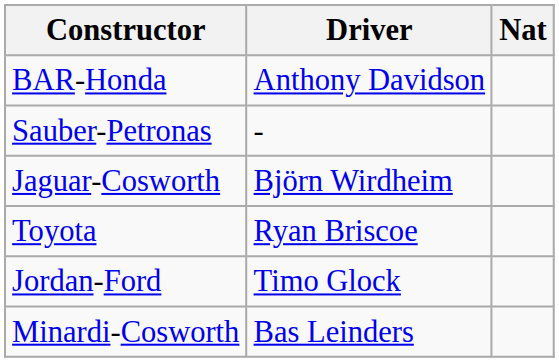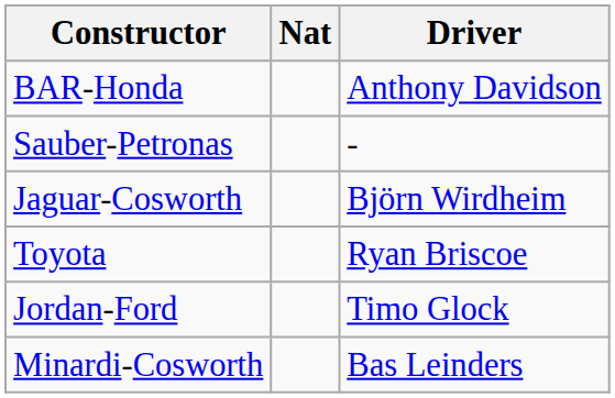 <table class="wikitable" style="font-size: 95%">
 <tr>
 <th>Constructor</th>
+<th>Nat</th>
 <th>Driver</th>
-<th>Nat</th>
 </tr>
 <tr>
 <td><a href='#'>BAR</a>-<a href='#'>Honda</a></td>
+<td></td>
 <td><a href='#'>Anthony Davidson</a></td>
-<td></td>
 </tr>
 <tr>
 <td><a href='#'>Sauber</a>-<a href='#'>Petronas</a></td>
+<td></td>
 <td>-</td>
-<td></td>
 </tr>
 <tr>
 <td><a href='#'>Jaguar</a>-<a href='#'>Cosworth</a></td>
+<td></td>
 <td><a href='#'>Björn Wirdheim</a></td>
-<td></td>
 </tr>
 <tr>
 <td><a href='#'>Toyota</a></td>
+<td></td>
 <td><a href='#'>Ryan Briscoe</a></td>
-<td></td>
 </tr>
 <tr>
 <td><a href='#'>Jordan</a>-<a href='#'>Ford</a></td>
+<td></td>
 <td><a href='#'>Timo Glock</a></td>
-<td></td>
 </tr>
 <tr>
 <td><a href='#'>Minardi</a>-<a href='#'>Cosworth</a></td>
+<td></td>
 <td><a href='#'>Bas Leinders</a></td>
-<td></td>
 </tr>
 </table>
